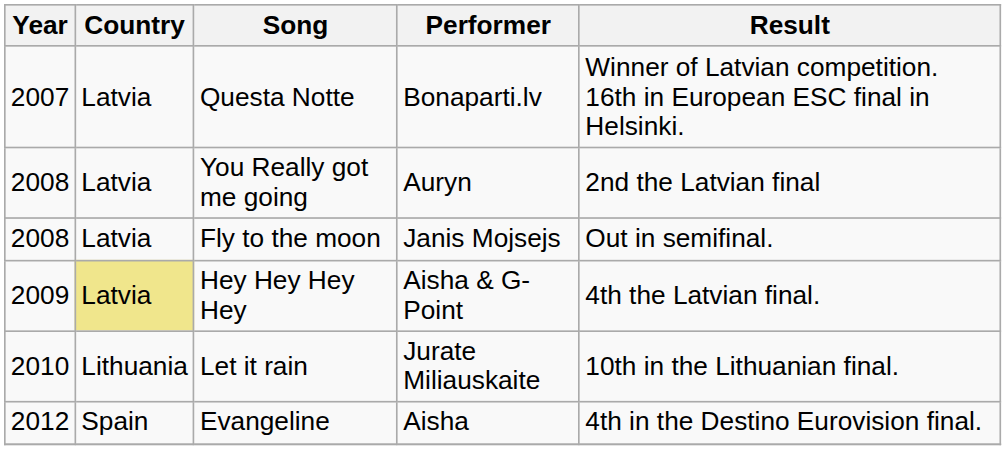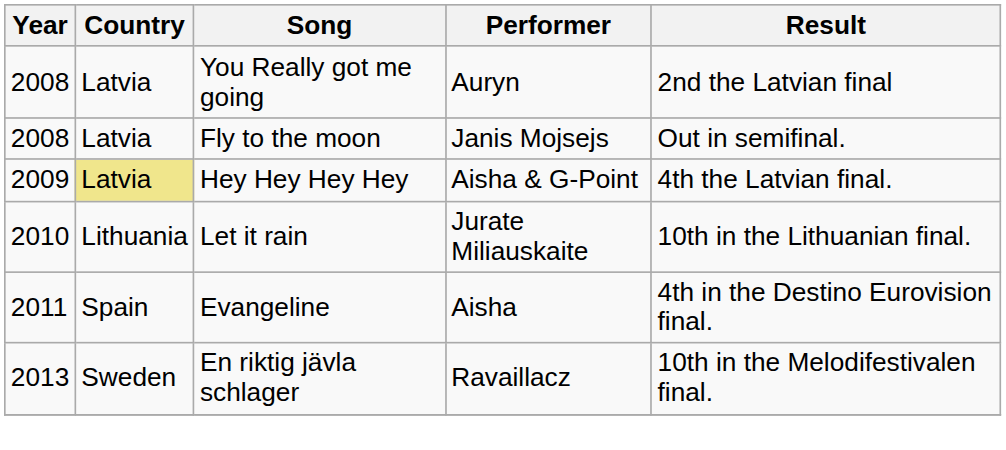 <table class="wikitable">
 <tr>
 <th>Year</th>
 <th>Country</th>
 <th>Song</th>
 <th>Performer</th>
 <th>Result</th>
-</tr>
-<tr>
-<td>2007</td>
-<td>Latvia</td>
-<td>Questa Notte</td>
-<td>Bonaparti.lv</td>
-<td>Winner of Latvian competition. 16th in European ESC final in Helsinki.</td>
 </tr>
 <tr>
 <td>2008</td>
 <td>Latvia</td>
 <td>You Really got me going</td>
 <td>Auryn</td>
 <td>2nd the Latvian final</td>
 </tr>
 <tr>
 <td>2008</td>
 <td>Latvia</td>
 <td>Fly to the moon</td>
 <td>Janis Mojsejs</td>
 <td>Out in semifinal.</td>
 </tr>
 <tr>
 <td>2009</td>
 <td style="background: khaki;">Latvia</td>
 <td>Hey Hey Hey Hey</td>
 <td>Aisha & G-Point</td>
 <td>4th the Latvian final.</td>
 </tr>
 <tr>
 <td>2010</td>
 <td>Lithuania</td>
 <td>Let it rain</td>
 <td>Jurate Miliauskaite</td>
 <td>10th in the Lithuanian final.</td>
 </tr>
 <tr>
-<td>2012</td>
+<td>2011</td>
 <td>Spain</td>
 <td>Evangeline</td>
 <td>Aisha</td>
 <td>4th in the Destino Eurovision final.</td>
 </tr>
 <tr>
+<td>2013</td>
+<td>Sweden</td>
+<td>En riktig jävla schlager</td>
+<td>Ravaillacz</td>
+<td>10th in the Melodifestivalen final.</td>
+</tr>
+<tr>
 </tr>
 </table>
